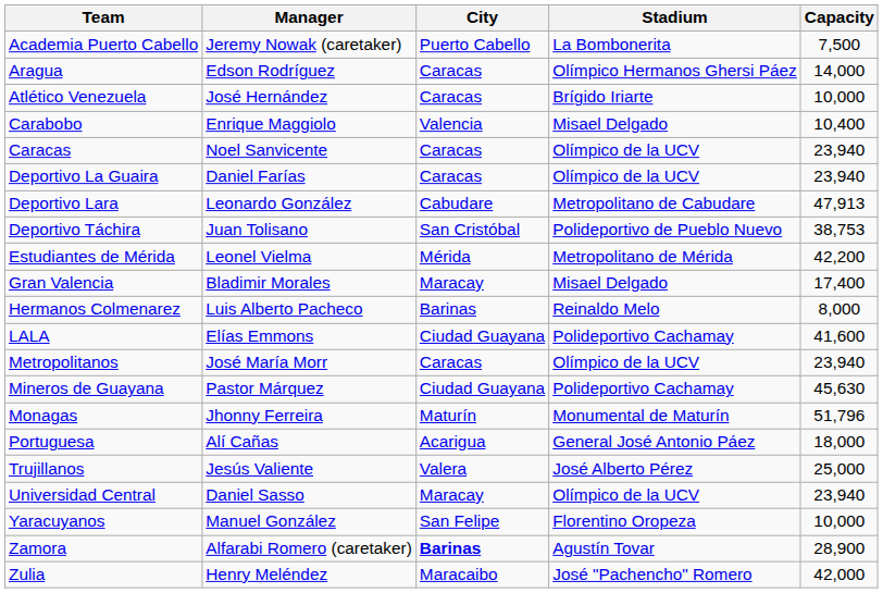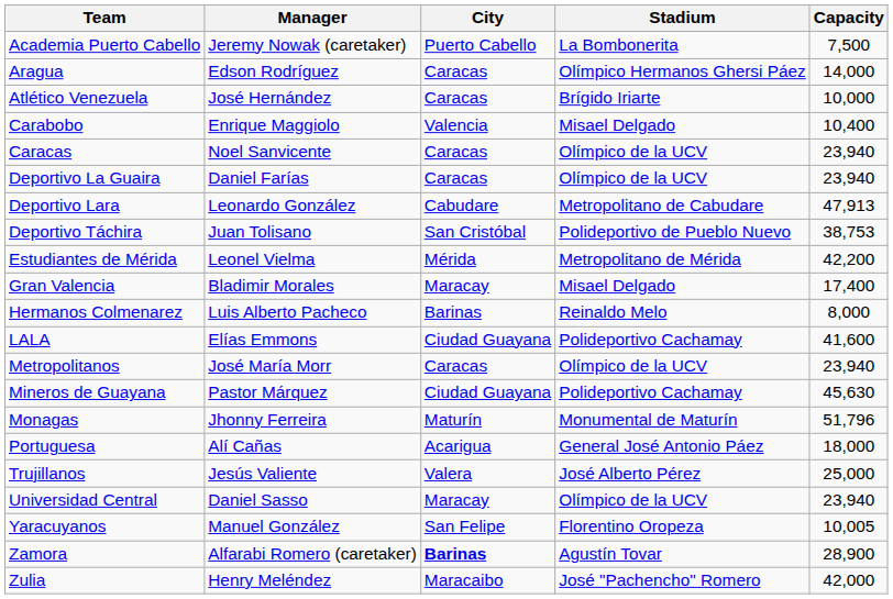 <table class="wikitable sortable">
 <tr>
 <th>Team</th>
 <th>Manager</th>
 <th>City</th>
 <th>Stadium</th>
 <th>Capacity</th>
 </tr>
 <tr>
 <td><a href='#'>Academia Puerto Cabello</a></td>
 <td> <a href='#'>Jeremy Nowak</a> (caretaker)</td>
 <td><a href='#'>Puerto Cabello</a></td>
 <td><a href='#'>La Bombonerita</a></td>
 <td align=center>7,500</td>
 </tr>
 <tr>
 <td><a href='#'>Aragua</a></td>
 <td> <a href='#'>Edson Rodríguez</a></td>
 <td><a href='#'>Caracas</a></td>
 <td><a href='#'>Olímpico Hermanos Ghersi Páez</a></td>
 <td align=center>14,000</td>
 </tr>
 <tr>
 <td><a href='#'>Atlético Venezuela</a></td>
 <td> <a href='#'>José Hernández</a></td>
 <td><a href='#'>Caracas</a></td>
 <td><a href='#'>Brígido Iriarte</a></td>
 <td align=center>10,000</td>
 </tr>
 <tr>
 <td><a href='#'>Carabobo</a></td>
 <td> <a href='#'>Enrique Maggiolo</a></td>
 <td><a href='#'>Valencia</a></td>
 <td><a href='#'>Misael Delgado</a></td>
 <td align=center>10,400</td>
 </tr>
 <tr>
 <td><a href='#'>Caracas</a></td>
 <td> <a href='#'>Noel Sanvicente</a></td>
 <td><a href='#'>Caracas</a></td>
 <td><a href='#'>Olímpico de la UCV</a></td>
 <td align=center>23,940</td>
 </tr>
 <tr>
 <td><a href='#'>Deportivo La Guaira</a></td>
 <td> <a href='#'>Daniel Farías</a></td>
 <td><a href='#'>Caracas</a></td>
 <td><a href='#'>Olímpico de la UCV</a></td>
 <td align=center>23,940</td>
 </tr>
 <tr>
 <td><a href='#'>Deportivo Lara</a></td>
 <td> <a href='#'>Leonardo González</a></td>
 <td><a href='#'>Cabudare</a></td>
 <td><a href='#'>Metropolitano de Cabudare</a></td>
 <td align=center>47,913</td>
 </tr>
 <tr>
 <td><a href='#'>Deportivo Táchira</a></td>
 <td> <a href='#'>Juan Tolisano</a></td>
 <td><a href='#'>San Cristóbal</a></td>
 <td><a href='#'>Polideportivo de Pueblo Nuevo</a></td>
 <td align=center>38,753</td>
 </tr>
 <tr>
 <td><a href='#'>Estudiantes de Mérida</a></td>
 <td> <a href='#'>Leonel Vielma</a></td>
 <td><a href='#'>Mérida</a></td>
 <td><a href='#'>Metropolitano de Mérida</a></td>
 <td align=center>42,200</td>
 </tr>
 <tr>
 <td><a href='#'>Gran Valencia</a></td>
 <td> <a href='#'>Bladimir Morales</a></td>
 <td><a href='#'>Maracay</a></td>
 <td><a href='#'>Misael Delgado</a></td>
 <td align=center>17,400</td>
 </tr>
 <tr>
 <td><a href='#'>Hermanos Colmenarez</a></td>
 <td> <a href='#'>Luis Alberto Pacheco</a></td>
 <td><a href='#'>Barinas</a></td>
 <td><a href='#'>Reinaldo Melo</a></td>
 <td align=center>8,000</td>
 </tr>
 <tr>
 <td><a href='#'>LALA</a></td>
 <td> <a href='#'>Elías Emmons</a></td>
 <td><a href='#'>Ciudad Guayana</a></td>
 <td><a href='#'>Polideportivo Cachamay</a></td>
 <td align=center>41,600</td>
 </tr>
 <tr>
 <td><a href='#'>Metropolitanos</a></td>
 <td> <a href='#'>José María Morr</a></td>
 <td><a href='#'>Caracas</a></td>
 <td><a href='#'>Olímpico de la UCV</a></td>
 <td align=center>23,940</td>
 </tr>
 <tr>
 <td><a href='#'>Mineros de Guayana</a></td>
 <td> <a href='#'>Pastor Márquez</a></td>
 <td><a href='#'>Ciudad Guayana</a></td>
 <td><a href='#'>Polideportivo Cachamay</a></td>
 <td align=center>45,630</td>
 </tr>
 <tr>
 <td><a href='#'>Monagas</a></td>
 <td> <a href='#'>Jhonny Ferreira</a></td>
 <td><a href='#'>Maturín</a></td>
 <td><a href='#'>Monumental de Maturín</a></td>
 <td align=center>51,796</td>
 </tr>
 <tr>
 <td><a href='#'>Portuguesa</a></td>
 <td> <a href='#'>Alí Cañas</a></td>
 <td><a href='#'>Acarigua</a></td>
 <td><a href='#'>General José Antonio Páez</a></td>
 <td align=center>18,000</td>
 </tr>
 <tr>
 <td><a href='#'>Trujillanos</a></td>
 <td> <a href='#'>Jesús Valiente</a></td>
 <td><a href='#'>Valera</a></td>
 <td><a href='#'>José Alberto Pérez</a></td>
 <td align=center>25,000</td>
 </tr>
 <tr>
 <td><a href='#'>Universidad Central</a></td>
 <td> <a href='#'>Daniel Sasso</a></td>
 <td><a href='#'>Maracay</a></td>
 <td><a href='#'>Olímpico de la UCV</a></td>
 <td align=center>23,940</td>
 </tr>
 <tr>
 <td><a href='#'>Yaracuyanos</a></td>
 <td> <a href='#'>Manuel González</a></td>
 <td><a href='#'>San Felipe</a></td>
 <td><a href='#'>Florentino Oropeza</a></td>
-<td align=center>10,000</td>
+<td align=center>10,005</td>
 </tr>
 <tr>
 <td><a href='#'>Zamora</a></td>
 <td> <a href='#'>Alfarabi Romero</a> (caretaker)</td>
 <td><strong><a href='#'>Barinas</a></strong></td>
 <td><a href='#'>Agustín Tovar</a></td>
 <td align=center>28,900</td>
 </tr>
 <tr>
 <td><a href='#'>Zulia</a></td>
 <td> <a href='#'>Henry Meléndez</a></td>
 <td><a href='#'>Maracaibo</a></td>
 <td><a href='#'>José "Pachencho" Romero</a></td>
 <td align=center>42,000</td>
 </tr>
 </table>
